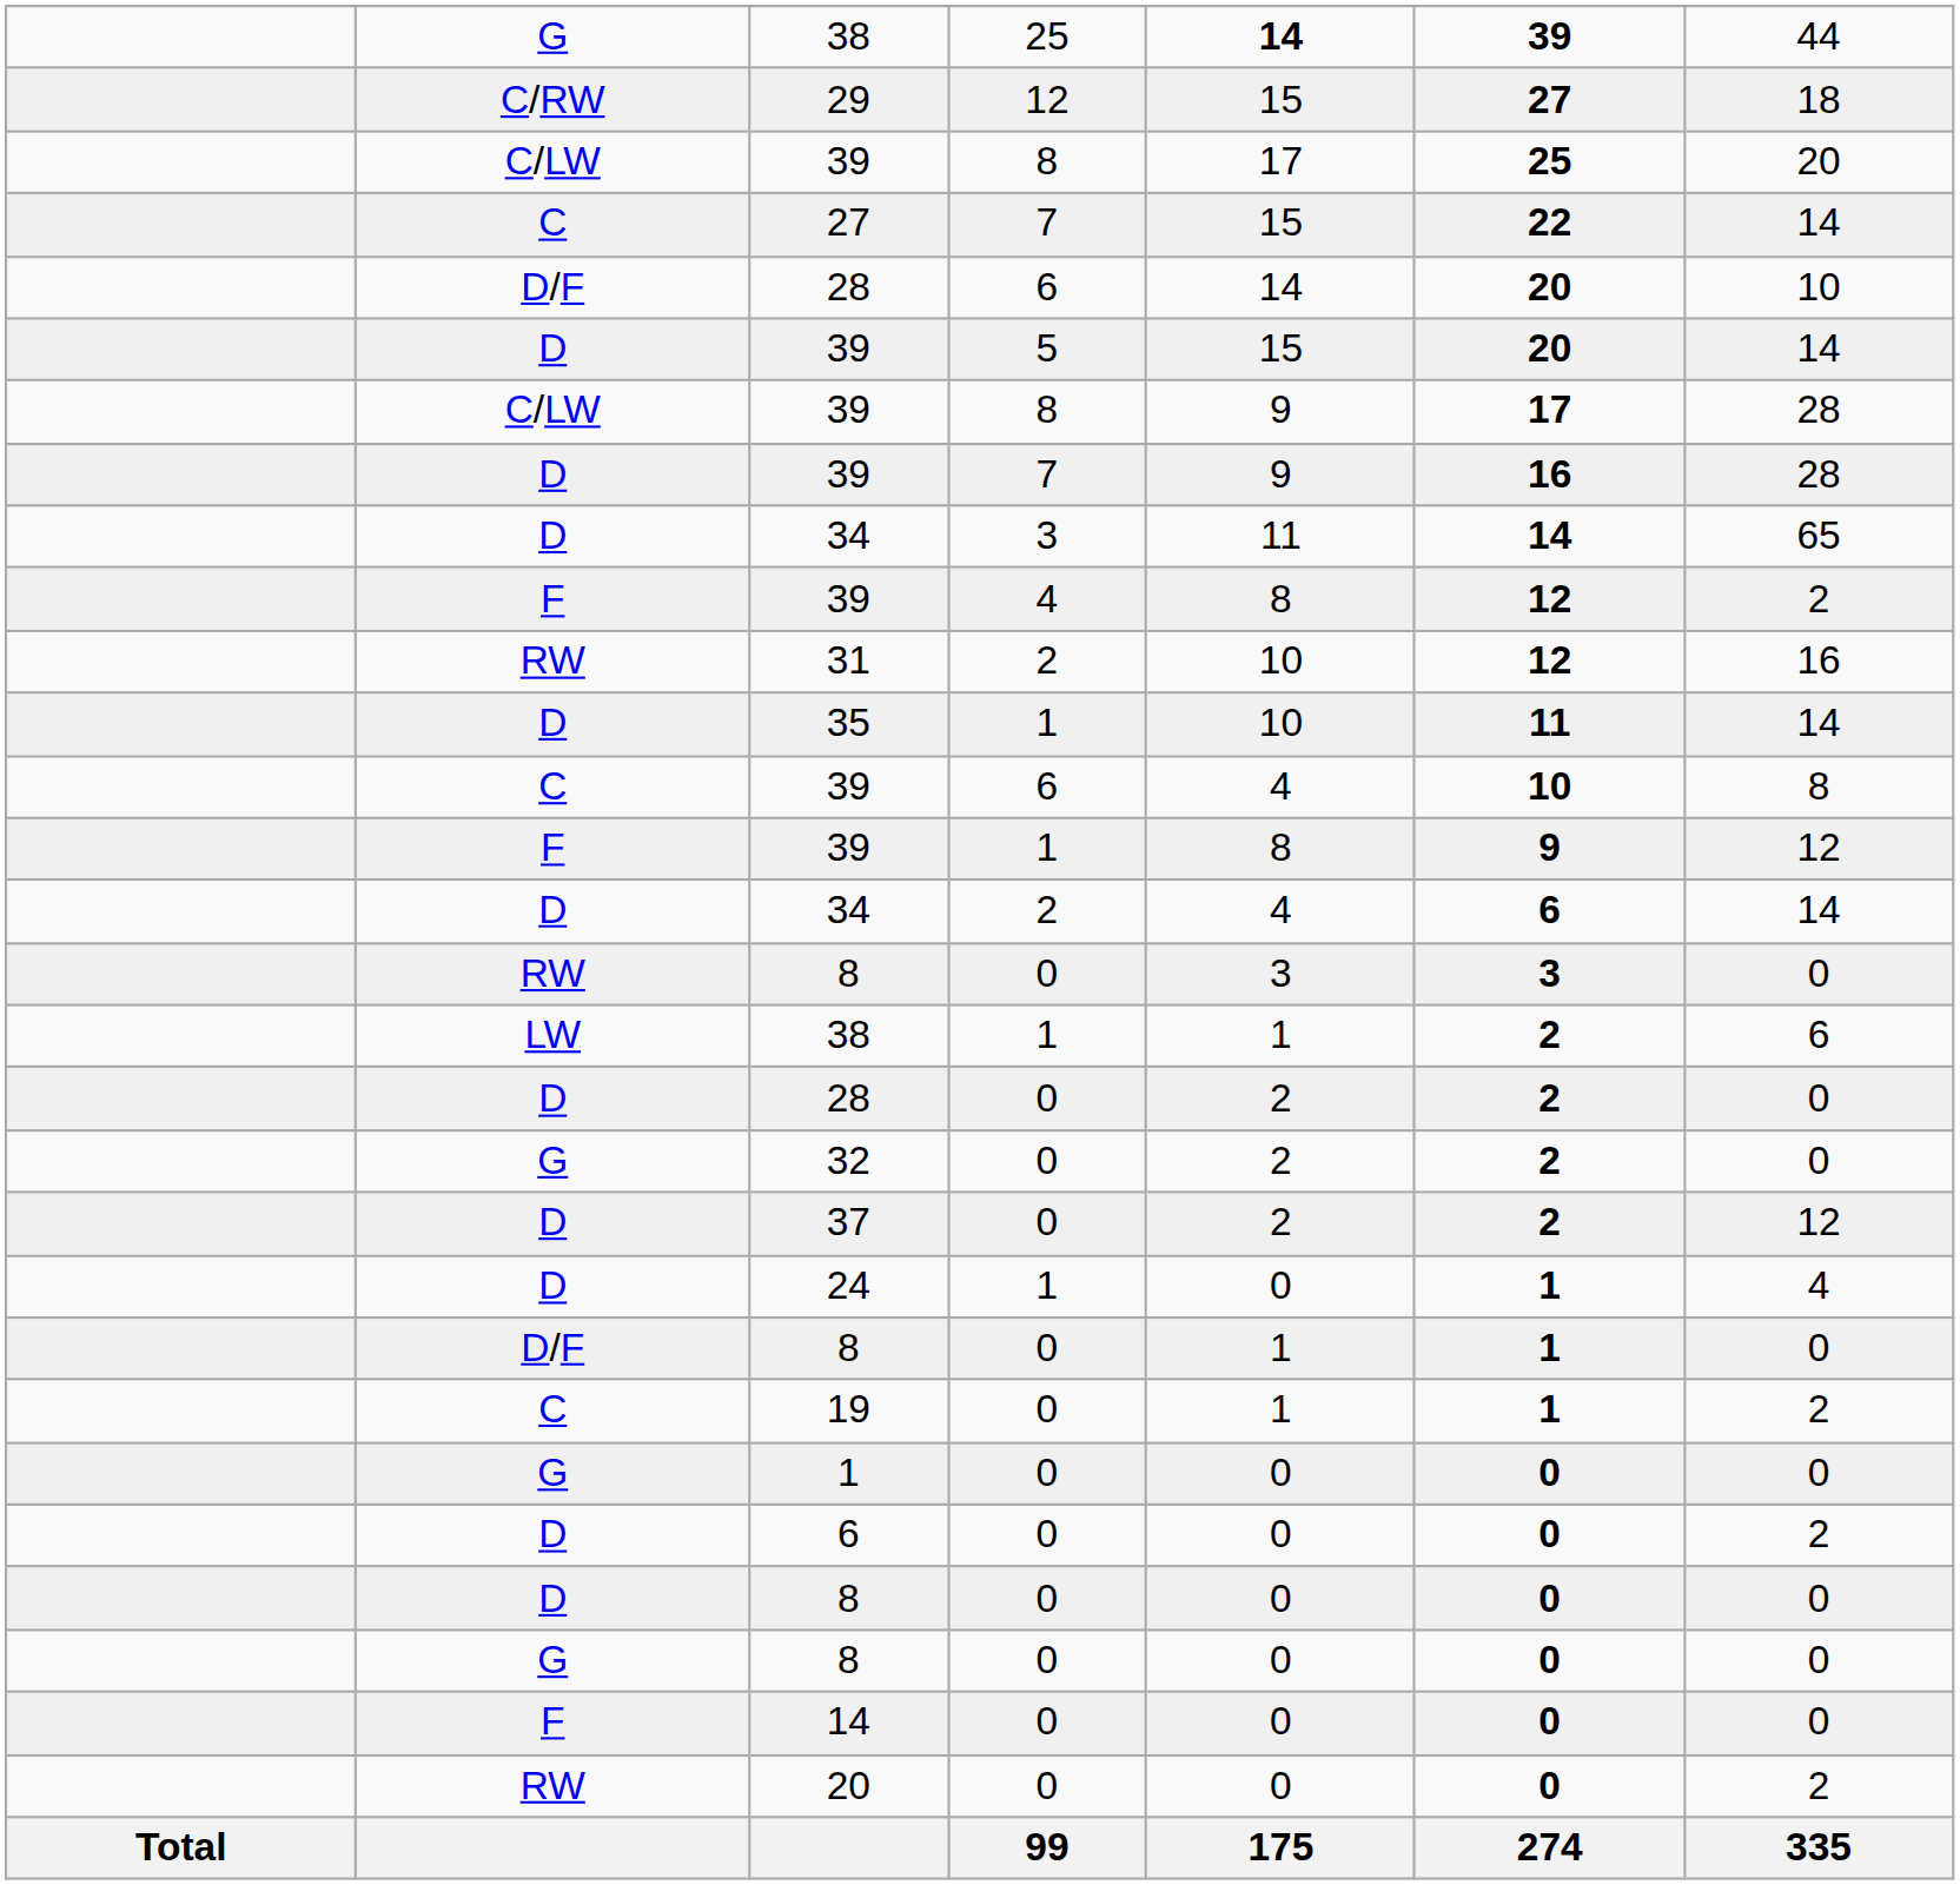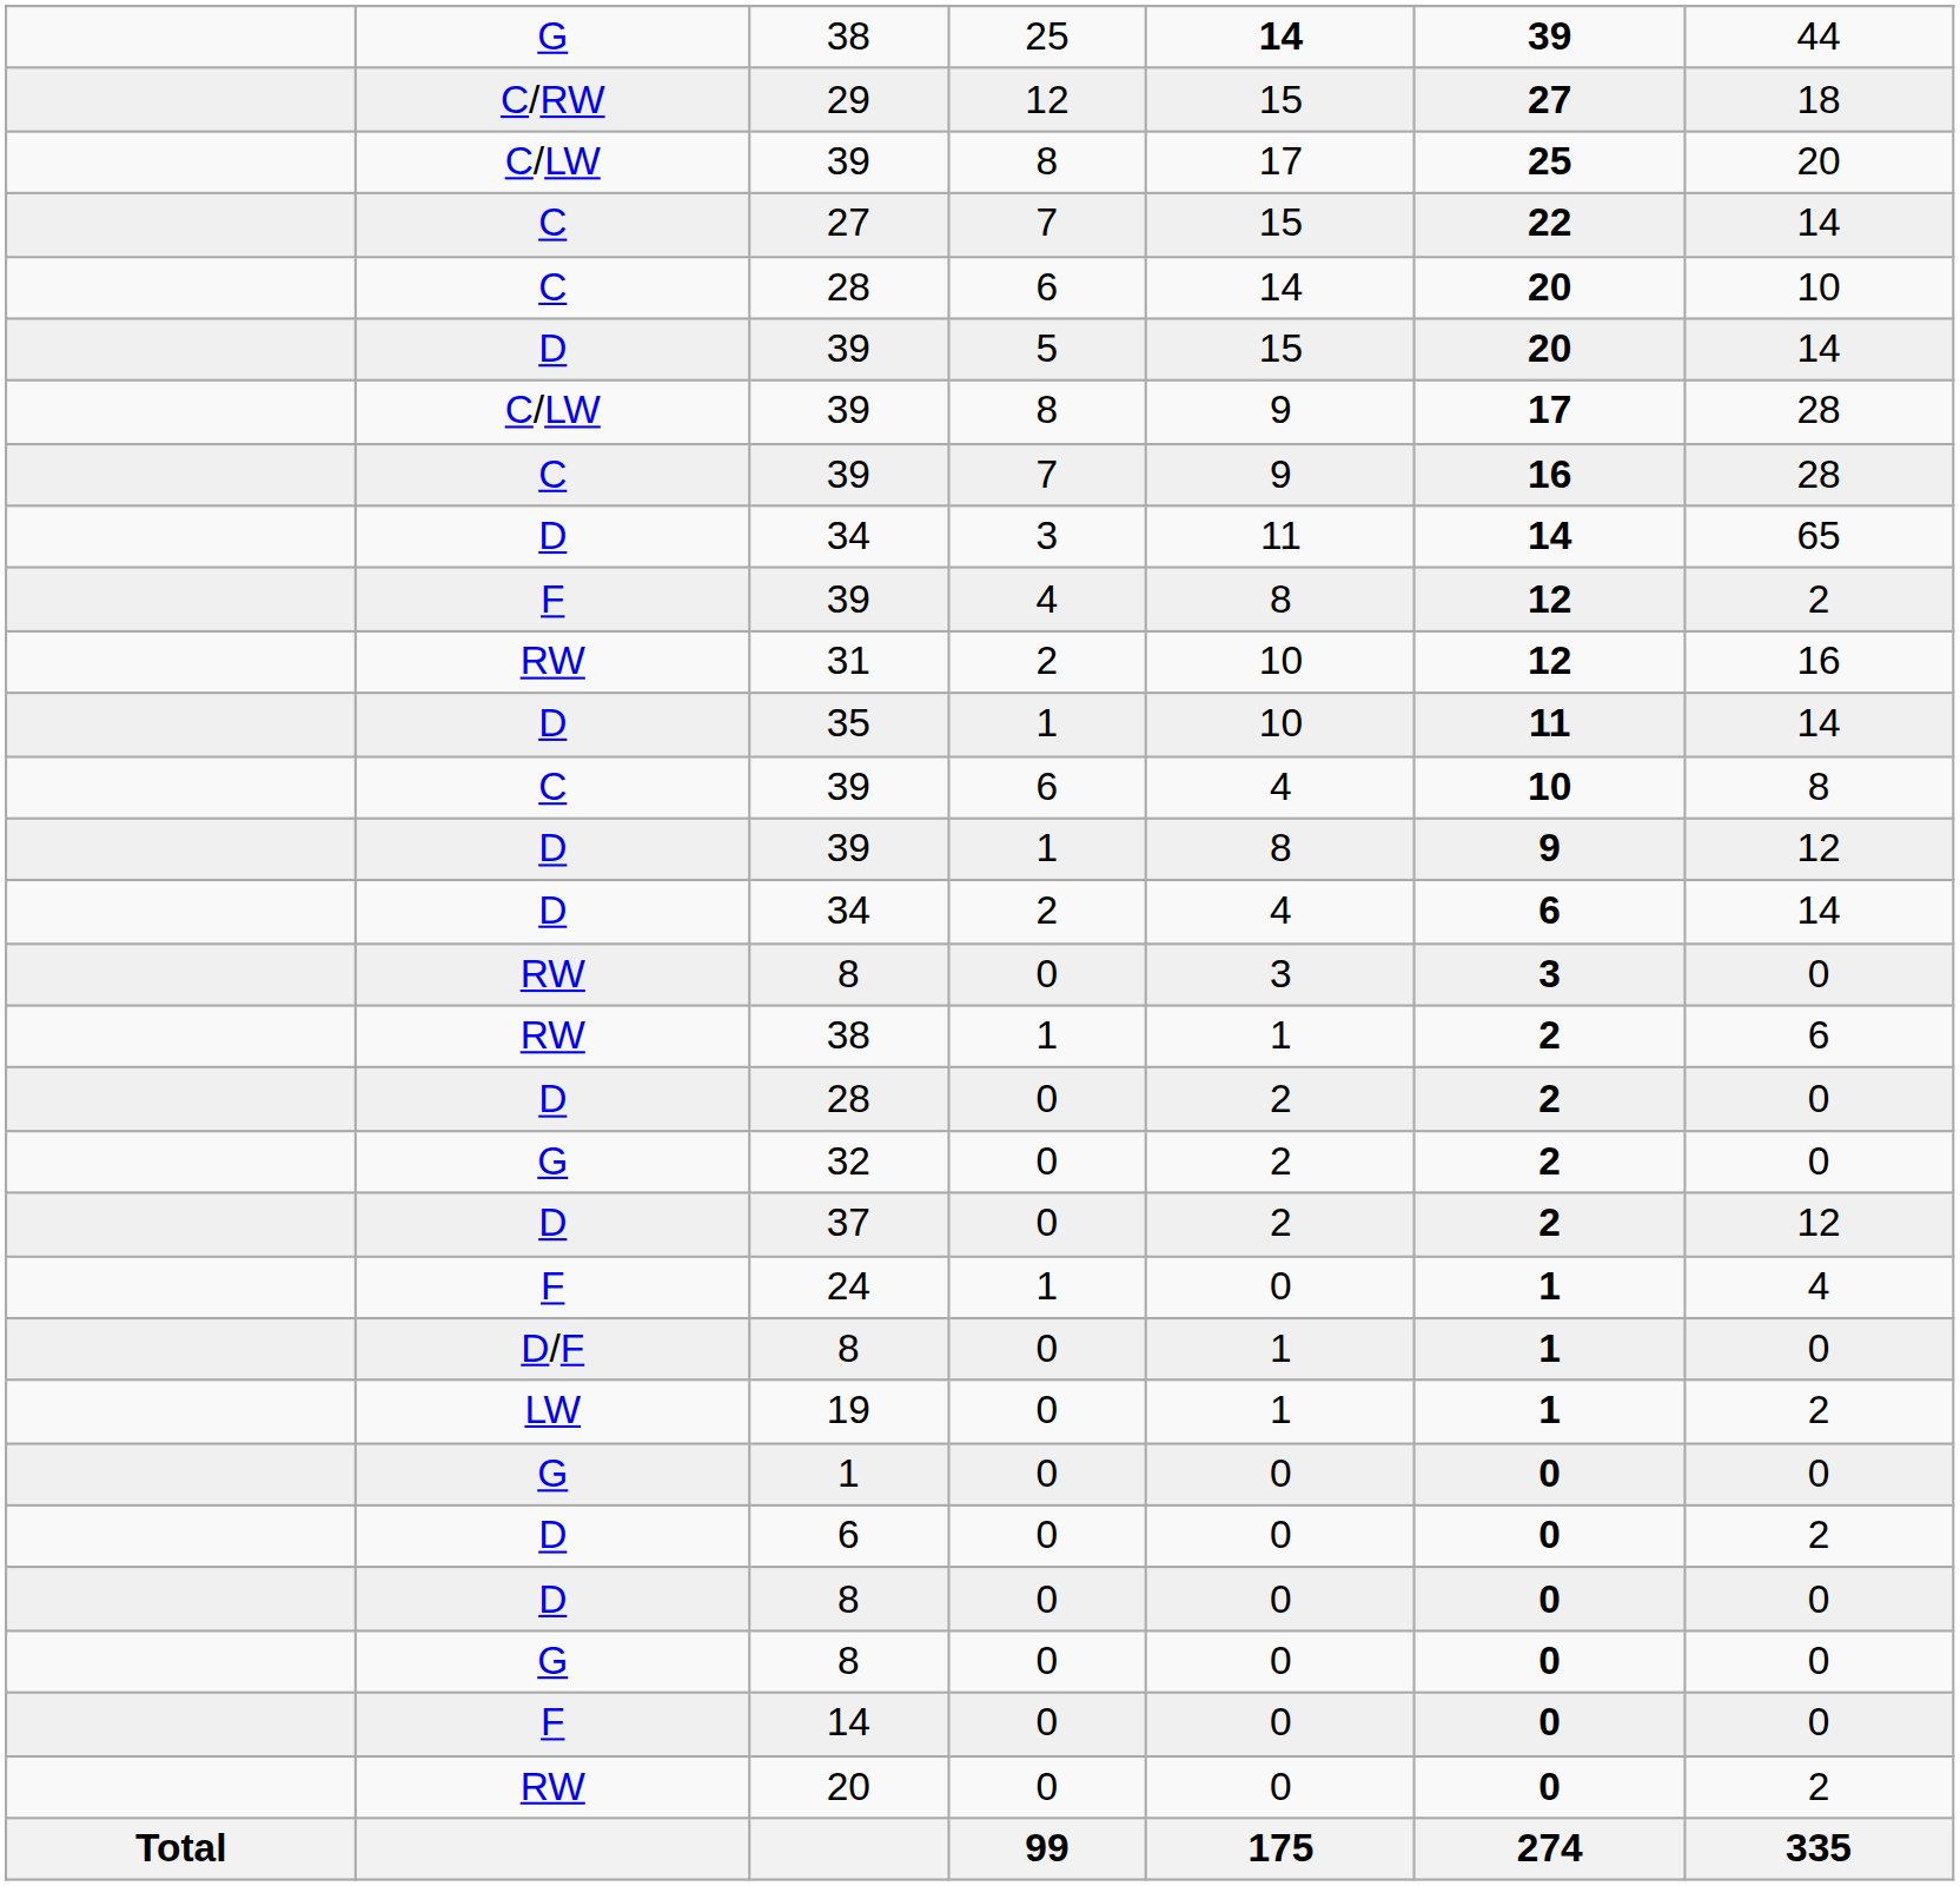 <table class="wikitable sortable" width ="50%">
 <tr align="center">
 </tr>
 <tr align="center" bgcolor="">
 <td></td>
 <td><a href='#'>G</a></td>
 <td>38</td>
 <td>25</td>
 <td><strong>14</strong></td>
 <td><strong>39</strong></td>
 <td>44</td>
 </tr>
 <tr align="center" bgcolor="f0f0f0">
 <td></td>
 <td><a href='#'>C</a>/<a href='#'>RW</a></td>
 <td>29</td>
 <td>12</td>
 <td>15</td>
 <td><strong>27</strong></td>
 <td>18</td>
 </tr>
 <tr align="center" bgcolor="">
 <td></td>
 <td><a href='#'>C</a>/<a href='#'>LW</a></td>
 <td>39</td>
 <td>8</td>
 <td>17</td>
 <td><strong>25</strong></td>
 <td>20</td>
 </tr>
 <tr align="center" bgcolor="f0f0f0">
 <td></td>
 <td><a href='#'>C</a></td>
 <td>27</td>
 <td>7</td>
 <td>15</td>
 <td><strong>22</strong></td>
 <td>14</td>
 </tr>
 <tr align="center" bgcolor="">
 <td></td>
-<td><a href='#'>D</a>/<a href='#'>F</a></td>
+<td><a href='#'>C</a></td>
 <td>28</td>
 <td>6</td>
 <td>14</td>
 <td><strong>20</strong></td>
 <td>10</td>
 </tr>
 <tr align="center" bgcolor="f0f0f0">
 <td></td>
 <td><a href='#'>D</a></td>
 <td>39</td>
 <td>5</td>
 <td>15</td>
 <td><strong>20</strong></td>
 <td>14</td>
 </tr>
 <tr align="center" bgcolor="">
 <td></td>
 <td><a href='#'>C</a>/<a href='#'>LW</a></td>
 <td>39</td>
 <td>8</td>
 <td>9</td>
 <td><strong>17</strong></td>
 <td>28</td>
 </tr>
 <tr align="center" bgcolor="f0f0f0">
 <td></td>
-<td><a href='#'>D</a></td>
+<td><a href='#'>C</a></td>
 <td>39</td>
 <td>7</td>
 <td>9</td>
 <td><strong>16</strong></td>
 <td>28</td>
 </tr>
 <tr align="center" bgcolor="">
 <td></td>
 <td><a href='#'>D</a></td>
 <td>34</td>
 <td>3</td>
 <td>11</td>
 <td><strong>14</strong></td>
 <td>65</td>
 </tr>
 <tr align="center" bgcolor="f0f0f0">
 <td></td>
 <td><a href='#'>F</a></td>
 <td>39</td>
 <td>4</td>
 <td>8</td>
 <td><strong>12</strong></td>
 <td>2</td>
 </tr>
 <tr align="center" bgcolor="">
 <td></td>
 <td><a href='#'>RW</a></td>
 <td>31</td>
 <td>2</td>
 <td>10</td>
 <td><strong>12</strong></td>
 <td>16</td>
 </tr>
 <tr align="center" bgcolor="f0f0f0">
 <td></td>
 <td><a href='#'>D</a></td>
 <td>35</td>
 <td>1</td>
 <td>10</td>
 <td><strong>11</strong></td>
 <td>14</td>
 </tr>
 <tr align="center" bgcolor="">
 <td></td>
 <td><a href='#'>C</a></td>
 <td>39</td>
 <td>6</td>
 <td>4</td>
 <td><strong>10</strong></td>
 <td>8</td>
 </tr>
 <tr align="center" bgcolor="f0f0f0">
 <td></td>
-<td><a href='#'>F</a></td>
+<td><a href='#'>D</a></td>
 <td>39</td>
 <td>1</td>
 <td>8</td>
 <td><strong>9</strong></td>
 <td>12</td>
 </tr>
 <tr align="center" bgcolor="">
 <td></td>
 <td><a href='#'>D</a></td>
 <td>34</td>
 <td>2</td>
 <td>4</td>
 <td><strong>6</strong></td>
 <td>14</td>
 </tr>
 <tr align="center" bgcolor="f0f0f0">
 <td></td>
 <td><a href='#'>RW</a></td>
 <td>8</td>
 <td>0</td>
 <td>3</td>
 <td><strong>3</strong></td>
 <td>0</td>
 </tr>
 <tr align="center" bgcolor="">
 <td></td>
-<td><a href='#'>LW</a></td>
+<td><a href='#'>RW</a></td>
 <td>38</td>
 <td>1</td>
 <td>1</td>
 <td><strong>2</strong></td>
 <td>6</td>
 </tr>
 <tr align="center" bgcolor="f0f0f0">
 <td></td>
 <td><a href='#'>D</a></td>
 <td>28</td>
 <td>0</td>
 <td>2</td>
 <td><strong>2</strong></td>
 <td>0</td>
 </tr>
 <tr align="center" bgcolor="">
 <td></td>
 <td><a href='#'>G</a></td>
 <td>32</td>
 <td>0</td>
 <td>2</td>
 <td><strong>2</strong></td>
 <td>0</td>
 </tr>
 <tr align="center" bgcolor="f0f0f0">
 <td></td>
 <td><a href='#'>D</a></td>
 <td>37</td>
 <td>0</td>
 <td>2</td>
 <td><strong>2</strong></td>
 <td>12</td>
 </tr>
 <tr align="center" bgcolor="">
 <td></td>
-<td><a href='#'>D</a></td>
+<td><a href='#'>F</a></td>
 <td>24</td>
 <td>1</td>
 <td>0</td>
 <td><strong>1</strong></td>
 <td>4</td>
 </tr>
 <tr align="center" bgcolor="f0f0f0">
 <td></td>
 <td><a href='#'>D</a>/<a href='#'>F</a></td>
 <td>8</td>
 <td>0</td>
 <td>1</td>
 <td><strong>1</strong></td>
 <td>0</td>
 </tr>
 <tr align="center" bgcolor="">
 <td></td>
-<td><a href='#'>C</a></td>
+<td><a href='#'>LW</a></td>
 <td>19</td>
 <td>0</td>
 <td>1</td>
 <td><strong>1</strong></td>
 <td>2</td>
 </tr>
 <tr align="center" bgcolor="f0f0f0">
 <td></td>
 <td><a href='#'>G</a></td>
 <td>1</td>
 <td>0</td>
 <td>0</td>
 <td><strong>0</strong></td>
 <td>0</td>
 </tr>
 <tr align="center" bgcolor="">
 <td></td>
 <td><a href='#'>D</a></td>
 <td>6</td>
 <td>0</td>
 <td>0</td>
 <td><strong>0</strong></td>
 <td>2</td>
 </tr>
 <tr align="center" bgcolor="f0f0f0">
 <td></td>
 <td><a href='#'>D</a></td>
 <td>8</td>
 <td>0</td>
 <td>0</td>
 <td><strong>0</strong></td>
 <td>0</td>
 </tr>
 <tr align="center" bgcolor="">
 <td></td>
 <td><a href='#'>G</a></td>
 <td>8</td>
 <td>0</td>
 <td>0</td>
 <td><strong>0</strong></td>
 <td>0</td>
 </tr>
 <tr align="center" bgcolor="f0f0f0">
 <td></td>
 <td><a href='#'>F</a></td>
 <td>14</td>
 <td>0</td>
 <td>0</td>
 <td><strong>0</strong></td>
 <td>0</td>
 </tr>
 <tr align="center" bgcolor="">
 <td></td>
 <td><a href='#'>RW</a></td>
 <td>20</td>
 <td>0</td>
 <td>0</td>
 <td><strong>0</strong></td>
 <td>2</td>
 </tr>
 <tr>
 <th>Total</th>
 <th></th>
 <th></th>
 <th>99</th>
 <th>175</th>
 <th>274</th>
 <th>335</th>
 </tr>
 </table>
